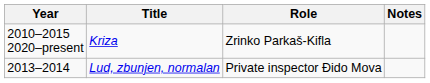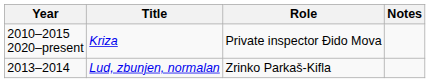 <table class="wikitable sortable">
 <tr>
 <th>Year</th>
 <th>Title</th>
 <th>Role</th>
 <th class="unsortable">Notes</th>
 </tr>
 <tr>
 <td>2010–2015 <br> 2020–present</td>
 <td><em><a href='#'>Kriza</a></em></td>
-<td>Zrinko Parkaš-Kifla</td>
+<td>Private inspector Đido Mova</td>
 <td></td>
 </tr>
 <tr>
 <td>2013–2014</td>
 <td><em><a href='#'>Lud, zbunjen, normalan</a></em></td>
-<td>Private inspector Đido Mova</td>
+<td>Zrinko Parkaš-Kifla</td>
 <td></td>
 </tr>
 </table>
